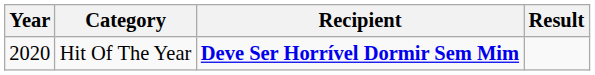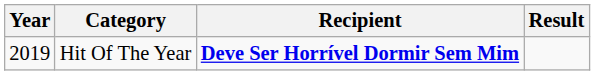 <table class="wikitable">
 <tr>
 <th>Year</th>
 <th>Category</th>
 <th>Recipient</th>
 <th>Result</th>
 </tr>
 <tr>
-<td>2020</td>
+<td>2019</td>
 <td>Hit Of The Year</td>
 <td><strong><a href='#'>Deve Ser Horrível Dormir Sem Mim</a></strong></td>
 <td></td>
 </tr>
 </table>
